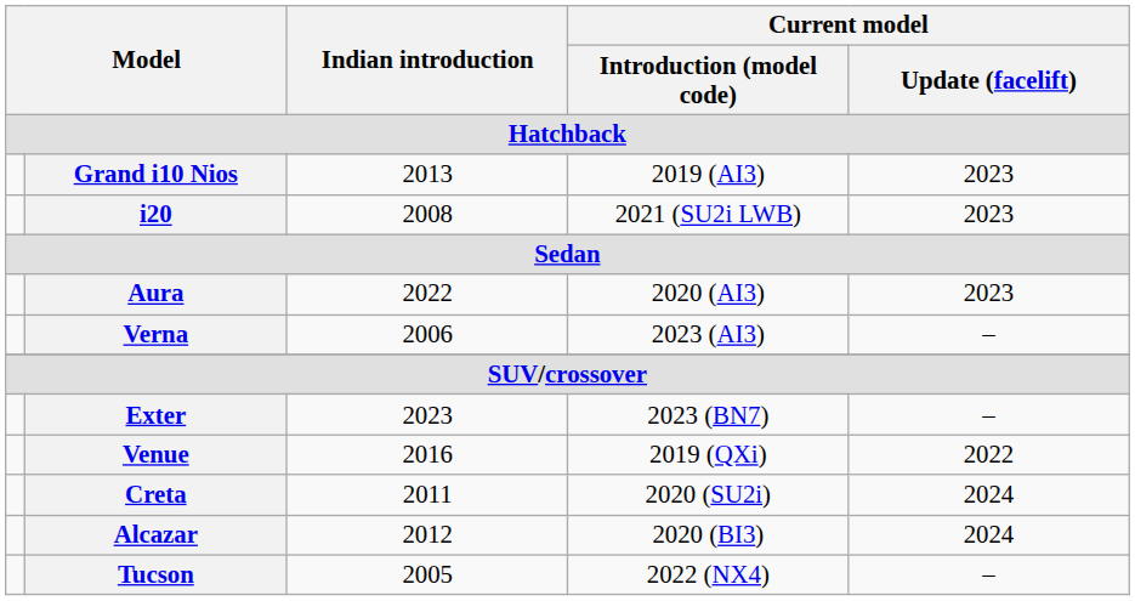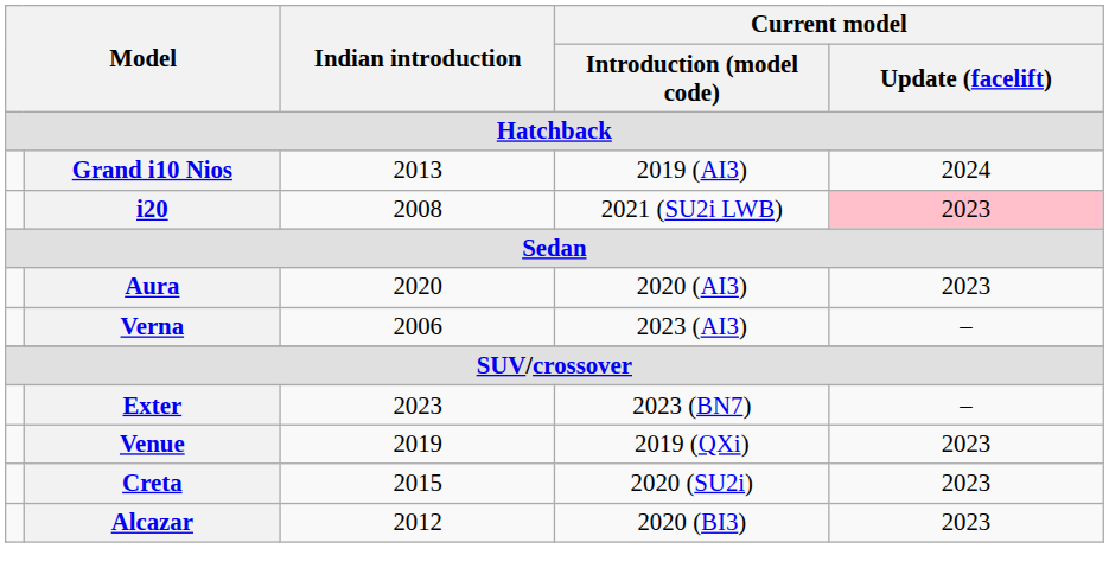 <table class="wikitable" style="text-align: center; width: 45%">
 <tr>
 <th colspan="2" rowspan="2" width="15%">Model</th>
 <th rowspan="2" width="15%">Indian introduction</th>
 <th colspan="2">Current model</th>
 </tr>
 <tr>
 <th width="15%">Introduction (model code)</th>
 <th width="15%">Update (<a href='#'>facelift</a>)</th>
 </tr>
 <tr bgcolor="#e0e0e0">
 <td colspan="5"><strong><a href='#'>Hatchback</a></strong></td>
 </tr>
 <tr>
 <td></td>
 <th scope="row"><a href='#'>Grand i10 Nios</a></th>
 <td>2013</td>
 <td>2019 (<a href='#'>AI3</a>)</td>
-<td>2023</td>
+<td>2024</td>
 </tr>
 <tr>
 <td></td>
 <th scope="row"><a href='#'>i20</a></th>
 <td>2008</td>
 <td>2021 (<a href='#'>SU2i LWB</a>)</td>
-<td>2023</td>
+<td style="background: pink;">2023</td>
 </tr>
 <tr bgcolor="#e0e0e0">
 <td colspan="5"><strong><a href='#'>Sedan</a></strong></td>
 </tr>
 <tr>
 <td></td>
 <th scope="row"><a href='#'>Aura</a></th>
-<td>2022</td>
+<td>2020</td>
 <td>2020 (<a href='#'>AI3</a>)</td>
 <td>2023</td>
 </tr>
 <tr>
 <td></td>
 <th scope="row"><a href='#'>Verna</a></th>
 <td>2006</td>
 <td>2023 (<a href='#'>AI3</a>)</td>
 <td>–</td>
 </tr>
 <tr>
 </tr>
 <tr bgcolor="#e0e0e0">
 <td colspan="5"><strong><a href='#'>SUV</a>/<a href='#'>crossover</a></strong></td>
 </tr>
 <tr>
 <td></td>
 <th scope="row"><a href='#'>Exter</a></th>
 <td>2023</td>
 <td>2023 (<a href='#'>BN7</a>)</td>
 <td>–</td>
 </tr>
 <tr>
 <td></td>
 <th scope="row"><a href='#'>Venue</a></th>
-<td>2016</td>
+<td>2019</td>
 <td>2019 (<a href='#'>QXi</a>)</td>
-<td>2022</td>
+<td>2023</td>
 </tr>
 <tr>
 <td></td>
 <th scope="row"><a href='#'>Creta</a></th>
-<td>2011</td>
+<td>2015</td>
 <td>2020 (<a href='#'>SU2i</a>)</td>
-<td>2024</td>
+<td>2023</td>
 </tr>
 <tr>
 <td></td>
 <th scope="row"><a href='#'>Alcazar</a></th>
 <td>2012</td>
 <td>2020 (<a href='#'>BI3</a>)</td>
-<td>2024</td>
-</tr>
-<tr>
-<td></td>
-<th scope="row"><a href='#'>Tucson</a></th>
-<td>2005</td>
-<td>2022 (<a href='#'>NX4</a>)</td>
-<td>–</td>
+<td>2023</td>
 </tr>
 </table>
